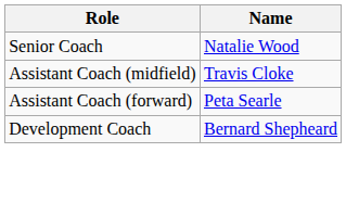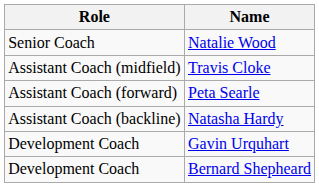 <table class="wikitable">
 <tr>
 <th>Role</th>
 <th>Name</th>
 </tr>
 <tr>
 <td>Senior Coach</td>
 <td><a href='#'>Natalie Wood</a></td>
 </tr>
 <tr>
 <td>Assistant Coach (midfield)</td>
 <td><a href='#'>Travis Cloke</a></td>
 </tr>
 <tr>
 <td>Assistant Coach (forward)</td>
 <td><a href='#'>Peta Searle</a></td>
 </tr>
 <tr>
+<td>Assistant Coach (backline)</td>
+<td><a href='#'>Natasha Hardy</a></td>
+</tr>
+<tr>
+<td>Development Coach</td>
+<td><a href='#'>Gavin Urquhart</a></td>
+</tr>
+<tr>
 <td>Development Coach</td>
 <td><a href='#'>Bernard Shepheard</a></td>
 </tr>
 </table>
